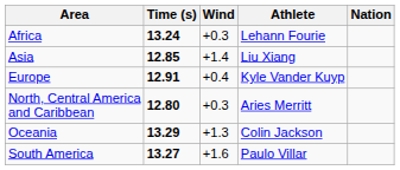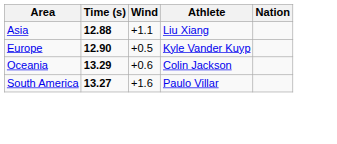 <table class="wikitable">
 <tr>
 <th>Area</th>
 <th>Time (s)</th>
 <th>Wind</th>
 <th>Athlete</th>
 <th>Nation</th>
 </tr>
 <tr>
-<td><a href='#'>Africa</a> </td>
-<td><strong>13.24</strong></td>
-<td>+0.3</td>
-<td><a href='#'>Lehann Fourie</a></td>
-<td></td>
-</tr>
-<tr>
 <td><a href='#'>Asia</a> </td>
-<td><strong>12.85</strong></td>
-<td>+1.4</td>
+<td><strong>12.88</strong></td>
+<td>+1.1</td>
 <td><a href='#'>Liu Xiang</a></td>
 <td></td>
 </tr>
 <tr>
 <td><a href='#'>Europe</a> </td>
-<td><strong>12.91</strong></td>
-<td>+0.4</td>
+<td><strong>12.90</strong></td>
+<td>+0.5</td>
 <td><a href='#'>Kyle Vander Kuyp</a></td>
-<td></td>
-</tr>
-<tr>
-<td><a href='#'>North, Central America<br> and Caribbean</a> </td>
-<td><strong>12.80</strong> </td>
-<td>+0.3</td>
-<td><a href='#'>Aries Merritt</a></td>
 <td></td>
 </tr>
 <tr>
 <td><a href='#'>Oceania</a> </td>
 <td><strong>13.29</strong></td>
-<td>+1.3</td>
+<td>+0.6</td>
 <td><a href='#'>Colin Jackson</a></td>
 <td></td>
 </tr>
 <tr>
 <td><a href='#'>South America</a> </td>
 <td><strong>13.27</strong></td>
 <td>+1.6</td>
 <td><a href='#'>Paulo Villar</a></td>
 <td></td>
 </tr>
 </table>
